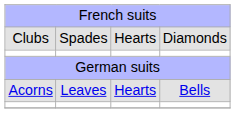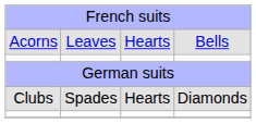 <table class="wikitable"  style="float:right; text-align:center">
 <tr style ="background:#B3B7FF">
 <td colspan="4">French suits</td>
+</tr>
+<tr style="background: #E3E3E3;">
+<td><a href='#'>Acorns</a></td>
+<td><a href='#'>Leaves</a></td>
+<td><a href='#'> Hearts</a></td>
+<td><a href='#'>Bells</a></td>
+</tr>
+<tr style="background-color:#FFF">
+<td></td>
+<td></td>
+<td></td>
+<td></td>
+</tr>
+<tr style ="background:#B3B7FF">
+<td colspan="4">German suits</td>
 </tr>
 <tr style="background-color: #E3E3E3">
 <td>Clubs</td>
 <td>Spades</td>
 <td>Hearts</td>
 <td>Diamonds</td>
 </tr>
 <tr style="background-color:#FFF">
 <td></td>
 <td></td>
 <td></td>
 <td></td>
 </tr>
 <tr style ="background:#B3B7FF">
-<td colspan="4">German suits</td>
-</tr>
-<tr style="background: #E3E3E3;">
-<td><a href='#'>Acorns</a></td>
-<td><a href='#'>Leaves</a></td>
-<td><a href='#'> Hearts</a></td>
-<td><a href='#'>Bells</a></td>
-</tr>
-<tr style="background-color:#FFF">
-<td></td>
-<td></td>
-<td></td>
-<td></td>
-</tr>
-<tr style ="background:#B3B7FF">
 </tr>
 </table>
